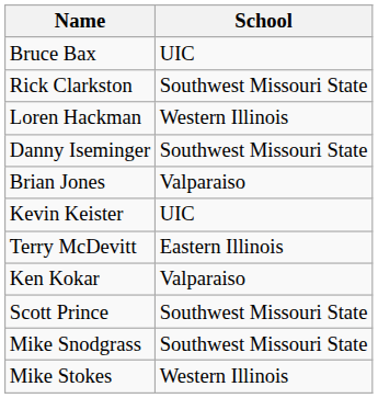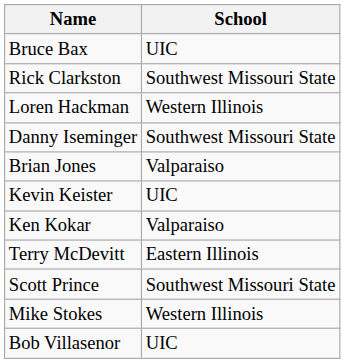 <table class=wikitable>
 <tr>
 <th>Name</th>
 <th>School</th>
 </tr>
 <tr>
 <td>Bruce Bax</td>
 <td>UIC</td>
 </tr>
 <tr>
 <td>Rick Clarkston</td>
 <td>Southwest Missouri State</td>
 </tr>
 <tr>
 <td>Loren Hackman</td>
 <td>Western Illinois</td>
 </tr>
 <tr>
 <td>Danny Iseminger</td>
 <td>Southwest Missouri State</td>
 </tr>
 <tr>
 <td>Brian Jones</td>
 <td>Valparaiso</td>
 </tr>
 <tr>
 <td>Kevin Keister</td>
 <td>UIC</td>
 </tr>
 <tr>
+<td>Ken Kokar</td>
+<td>Valparaiso</td>
+</tr>
+<tr>
 <td>Terry McDevitt</td>
 <td>Eastern Illinois</td>
-</tr>
-<tr>
-<td>Ken Kokar</td>
-<td>Valparaiso</td>
 </tr>
 <tr>
 <td>Scott Prince</td>
 <td>Southwest Missouri State</td>
 </tr>
 <tr>
-<td>Mike Snodgrass</td>
-<td>Southwest Missouri State</td>
-</tr>
-<tr>
 <td>Mike Stokes</td>
 <td>Western Illinois</td>
 </tr>
+<tr>
+<td>Bob Villasenor</td>
+<td>UIC</td>
+</tr>
 </table>
